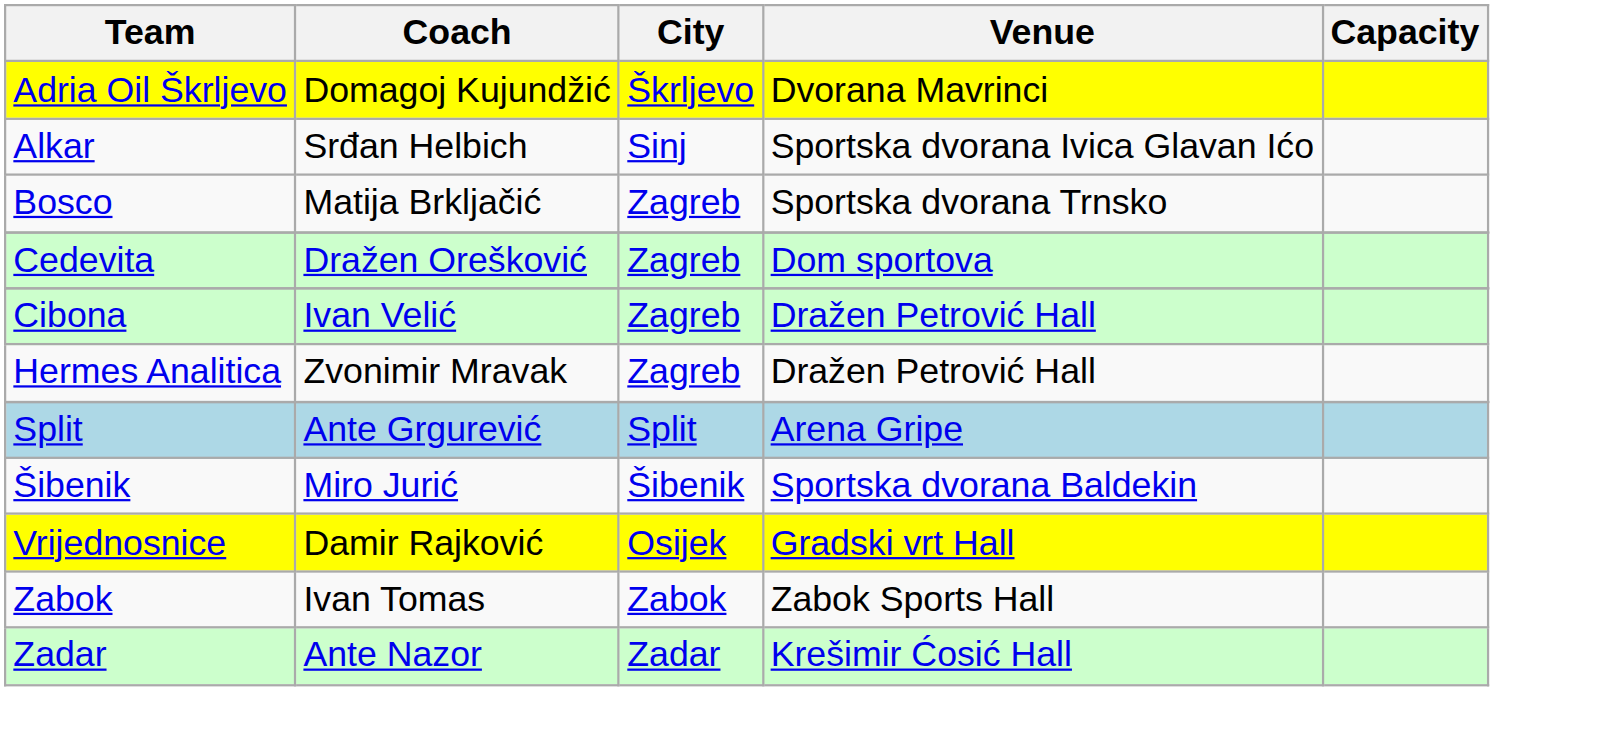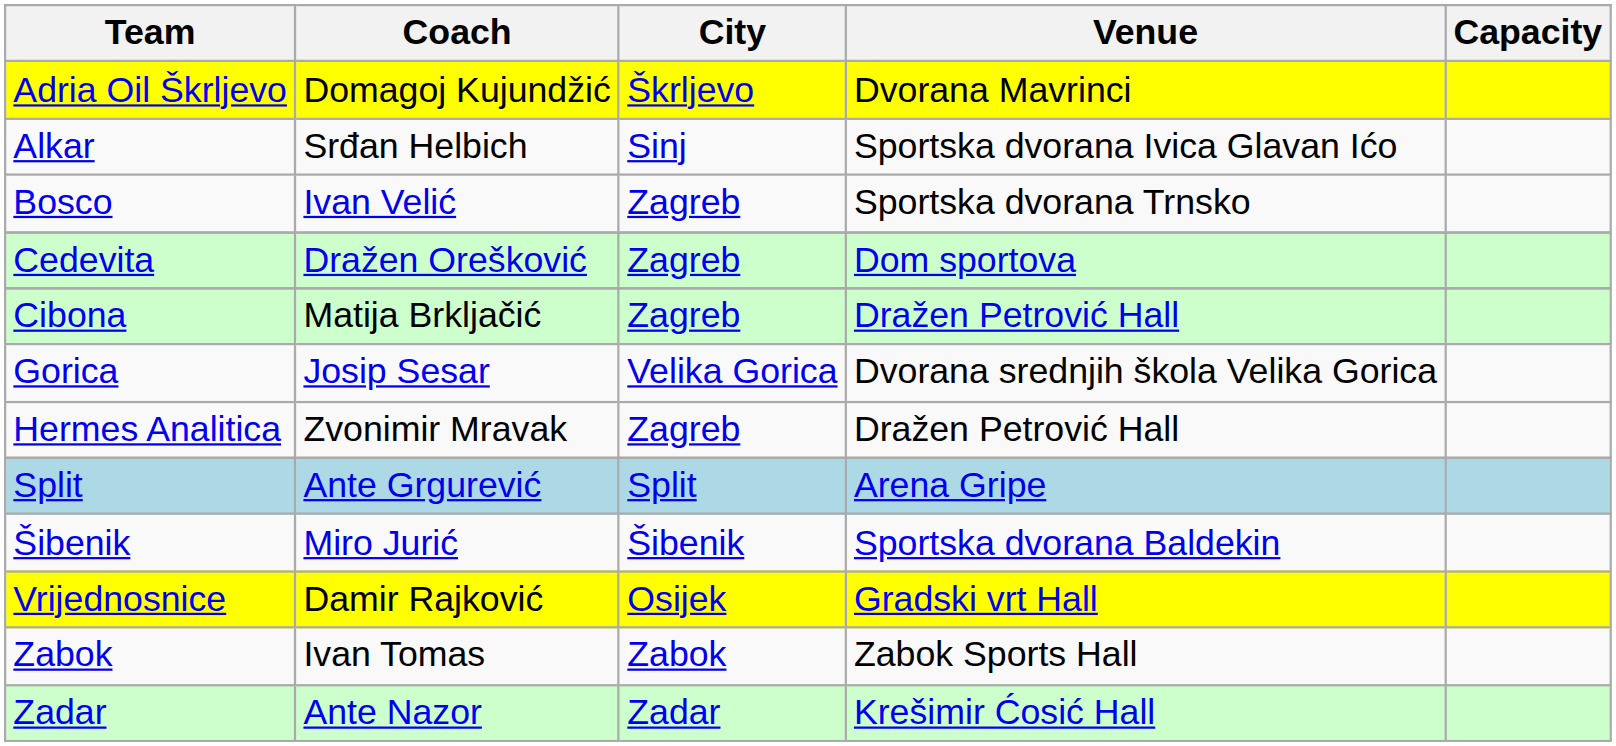 <table class="wikitable sortable">
 <tr>
 <th>Team</th>
 <th>Coach</th>
 <th>City</th>
 <th>Venue</th>
 <th>Capacity</th>
 </tr>
 <tr bgcolor=yellow>
 <td><a href='#'>Adria Oil Škrljevo</a></td>
 <td> Domagoj Kujundžić</td>
 <td><a href='#'>Škrljevo</a></td>
 <td>Dvorana Mavrinci</td>
 <td align=center></td>
 </tr>
 <tr>
 <td><a href='#'>Alkar</a></td>
 <td> Srđan Helbich</td>
 <td><a href='#'>Sinj</a></td>
 <td>Sportska dvorana Ivica Glavan Ićo</td>
 <td align=center></td>
 </tr>
 <tr>
 <td><a href='#'>Bosco</a></td>
-<td> Matija Brkljačić</td>
+<td> <a href='#'>Ivan Velić</a></td>
 <td><a href='#'>Zagreb</a></td>
 <td>Sportska dvorana Trnsko</td>
 <td align=center></td>
 </tr>
 <tr>
 </tr>
 <tr bgcolor=ccffcc>
 <td><a href='#'>Cedevita</a></td>
 <td> <a href='#'>Dražen Orešković</a></td>
 <td><a href='#'>Zagreb</a></td>
 <td><a href='#'>Dom sportova</a></td>
 <td align=center></td>
 </tr>
 <tr>
 </tr>
 <tr bgcolor=ccffcc>
 <td><a href='#'>Cibona</a></td>
-<td> <a href='#'>Ivan Velić</a></td>
+<td> Matija Brkljačić</td>
 <td><a href='#'>Zagreb</a></td>
 <td><a href='#'>Dražen Petrović Hall</a></td>
+<td align=center></td>
+</tr>
+<tr>
+<td><a href='#'>Gorica</a></td>
+<td> <a href='#'>Josip Sesar</a></td>
+<td><a href='#'>Velika Gorica</a></td>
+<td>Dvorana srednjih škola Velika Gorica</td>
 <td align=center></td>
 </tr>
 <tr>
 <td><a href='#'>Hermes Analitica</a></td>
 <td> Zvonimir Mravak</td>
 <td><a href='#'>Zagreb</a></td>
 <td>Dražen Petrović Hall</td>
 <td align=center></td>
 </tr>
 <tr>
 </tr>
 <tr bgcolor=lightblue>
 <td><a href='#'>Split</a></td>
 <td> <a href='#'>Ante Grgurević</a></td>
 <td><a href='#'>Split</a></td>
 <td><a href='#'>Arena Gripe</a></td>
 <td align=center></td>
 </tr>
 <tr>
 <td><a href='#'>Šibenik</a></td>
 <td> <a href='#'>Miro Jurić</a></td>
 <td><a href='#'>Šibenik</a></td>
 <td><a href='#'>Sportska dvorana Baldekin</a></td>
 <td align=center></td>
 </tr>
 <tr bgcolor=yellow>
 <td><a href='#'>Vrijednosnice</a></td>
 <td> Damir Rajković</td>
 <td><a href='#'>Osijek</a></td>
 <td><a href='#'>Gradski vrt Hall</a></td>
 <td align=center></td>
 </tr>
 <tr>
 <td><a href='#'>Zabok</a></td>
 <td> Ivan Tomas</td>
 <td><a href='#'>Zabok</a></td>
 <td>Zabok Sports Hall</td>
 <td align=center></td>
 </tr>
 <tr bgcolor=ccffcc>
 <td><a href='#'>Zadar</a></td>
 <td> <a href='#'>Ante Nazor</a></td>
 <td><a href='#'>Zadar</a></td>
 <td><a href='#'>Krešimir Ćosić Hall</a></td>
 <td align=center></td>
 </tr>
 </table>
